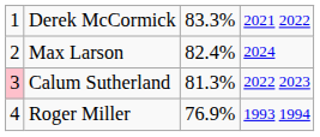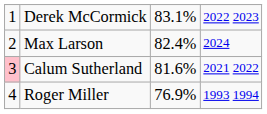 <table class="wikitable">
 <tr>
 </tr>
 <tr>
 <td>1</td>
 <td>Derek McCormick</td>
-<td><abbr>83.3%</abbr></td>
-<td style="font-size:80%;"><a href='#'>2021</a> <a href='#'>2022</a></td>
+<td><abbr>83.1%</abbr></td>
+<td style="font-size:80%;"><a href='#'>2022</a> <a href='#'>2023</a></td>
 </tr>
 <tr>
 <td>2</td>
 <td>Max Larson</td>
 <td><abbr>82.4%</abbr></td>
 <td style="font-size:80%;"><a href='#'>2024</a></td>
 </tr>
 <tr>
 <td style="background: pink;">3</td>
 <td>Calum Sutherland</td>
-<td><abbr>81.3%</abbr></td>
-<td style="font-size:80%;"><a href='#'>2022</a> <a href='#'>2023</a></td>
+<td><abbr>81.6%</abbr></td>
+<td style="font-size:80%;"><a href='#'>2021</a> <a href='#'>2022</a></td>
 </tr>
 <tr>
 <td>4</td>
 <td>Roger Miller</td>
 <td><abbr>76.9%</abbr></td>
 <td style="font-size:80%;"><a href='#'>1993</a> <a href='#'>1994</a></td>
 </tr>
 </table>
